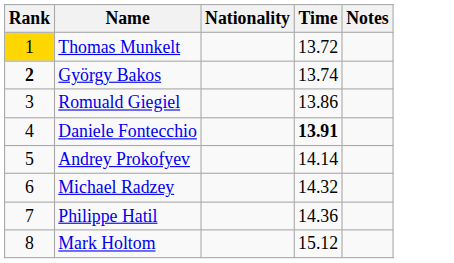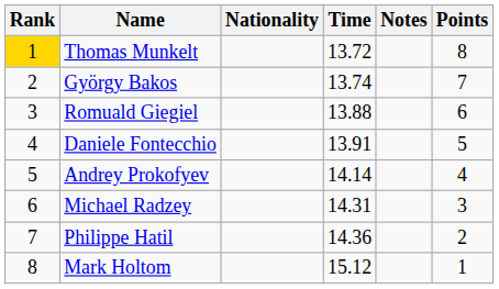 <table class="wikitable sortable" style="text-align:center">
 <tr>
 <th>Rank</th>
 <th>Name</th>
 <th>Nationality</th>
 <th>Time</th>
 <th>Notes</th>
+<th>Points</th>
 </tr>
 <tr>
 <td style="background: gold;">1</td>
 <td align=left><a href='#'>Thomas Munkelt</a></td>
 <td align=left></td>
 <td>13.72</td>
 <td></td>
+<td>8</td>
 </tr>
 <tr>
-<td><strong>2</strong></td>
+<td>2</td>
 <td align=left><a href='#'>György Bakos</a></td>
 <td align=left></td>
 <td>13.74</td>
 <td></td>
+<td>7</td>
 </tr>
 <tr>
 <td>3</td>
 <td align=left><a href='#'>Romuald Giegiel</a></td>
 <td align=left></td>
-<td>13.86</td>
+<td>13.88</td>
 <td></td>
+<td>6</td>
 </tr>
 <tr>
 <td>4</td>
 <td align=left><a href='#'>Daniele Fontecchio</a></td>
 <td align=left></td>
-<td><strong>13.91</strong></td>
+<td>13.91</td>
 <td></td>
+<td>5</td>
 </tr>
 <tr>
 <td>5</td>
 <td align=left><a href='#'>Andrey Prokofyev</a></td>
 <td align=left></td>
 <td>14.14</td>
 <td></td>
+<td>4</td>
 </tr>
 <tr>
 <td>6</td>
 <td align=left><a href='#'>Michael Radzey</a></td>
 <td align=left></td>
-<td>14.32</td>
+<td>14.31</td>
 <td></td>
+<td>3</td>
 </tr>
 <tr>
 <td>7</td>
 <td align=left><a href='#'>Philippe Hatil</a></td>
 <td align=left></td>
 <td>14.36</td>
 <td></td>
+<td>2</td>
 </tr>
 <tr>
 <td>8</td>
 <td align=left><a href='#'>Mark Holtom</a></td>
 <td align=left></td>
 <td>15.12</td>
 <td></td>
+<td>1</td>
 </tr>
 </table>
